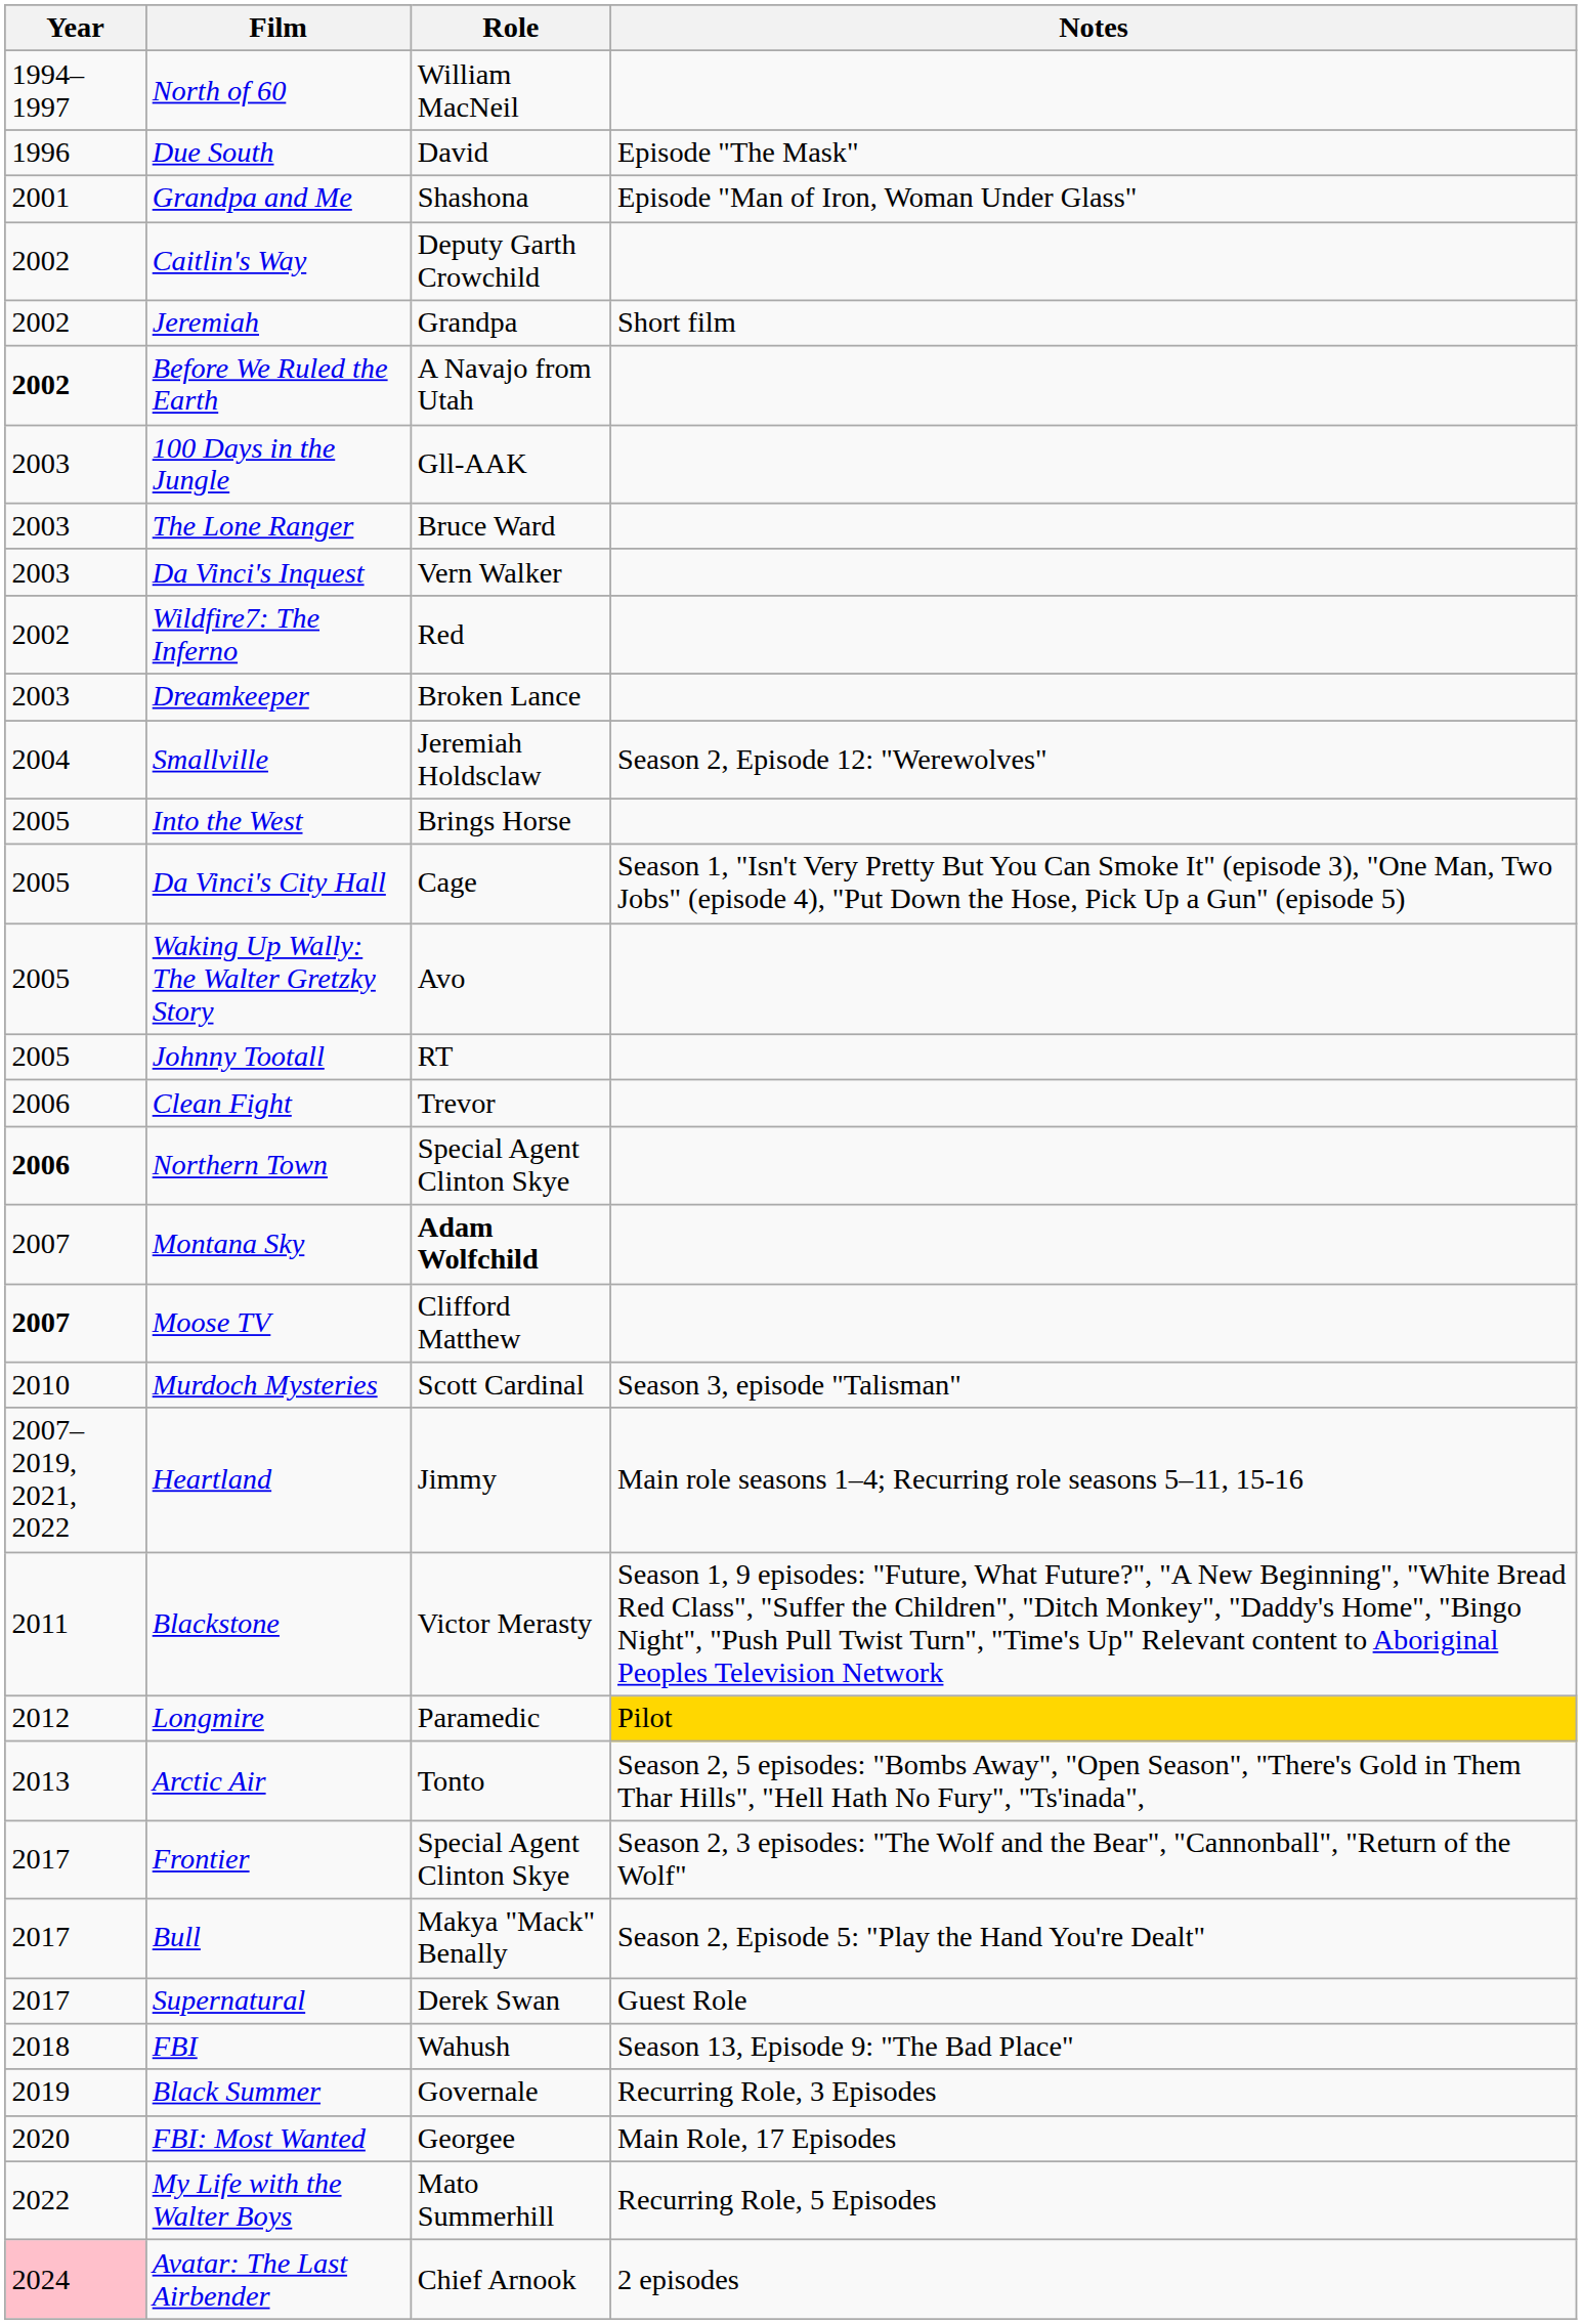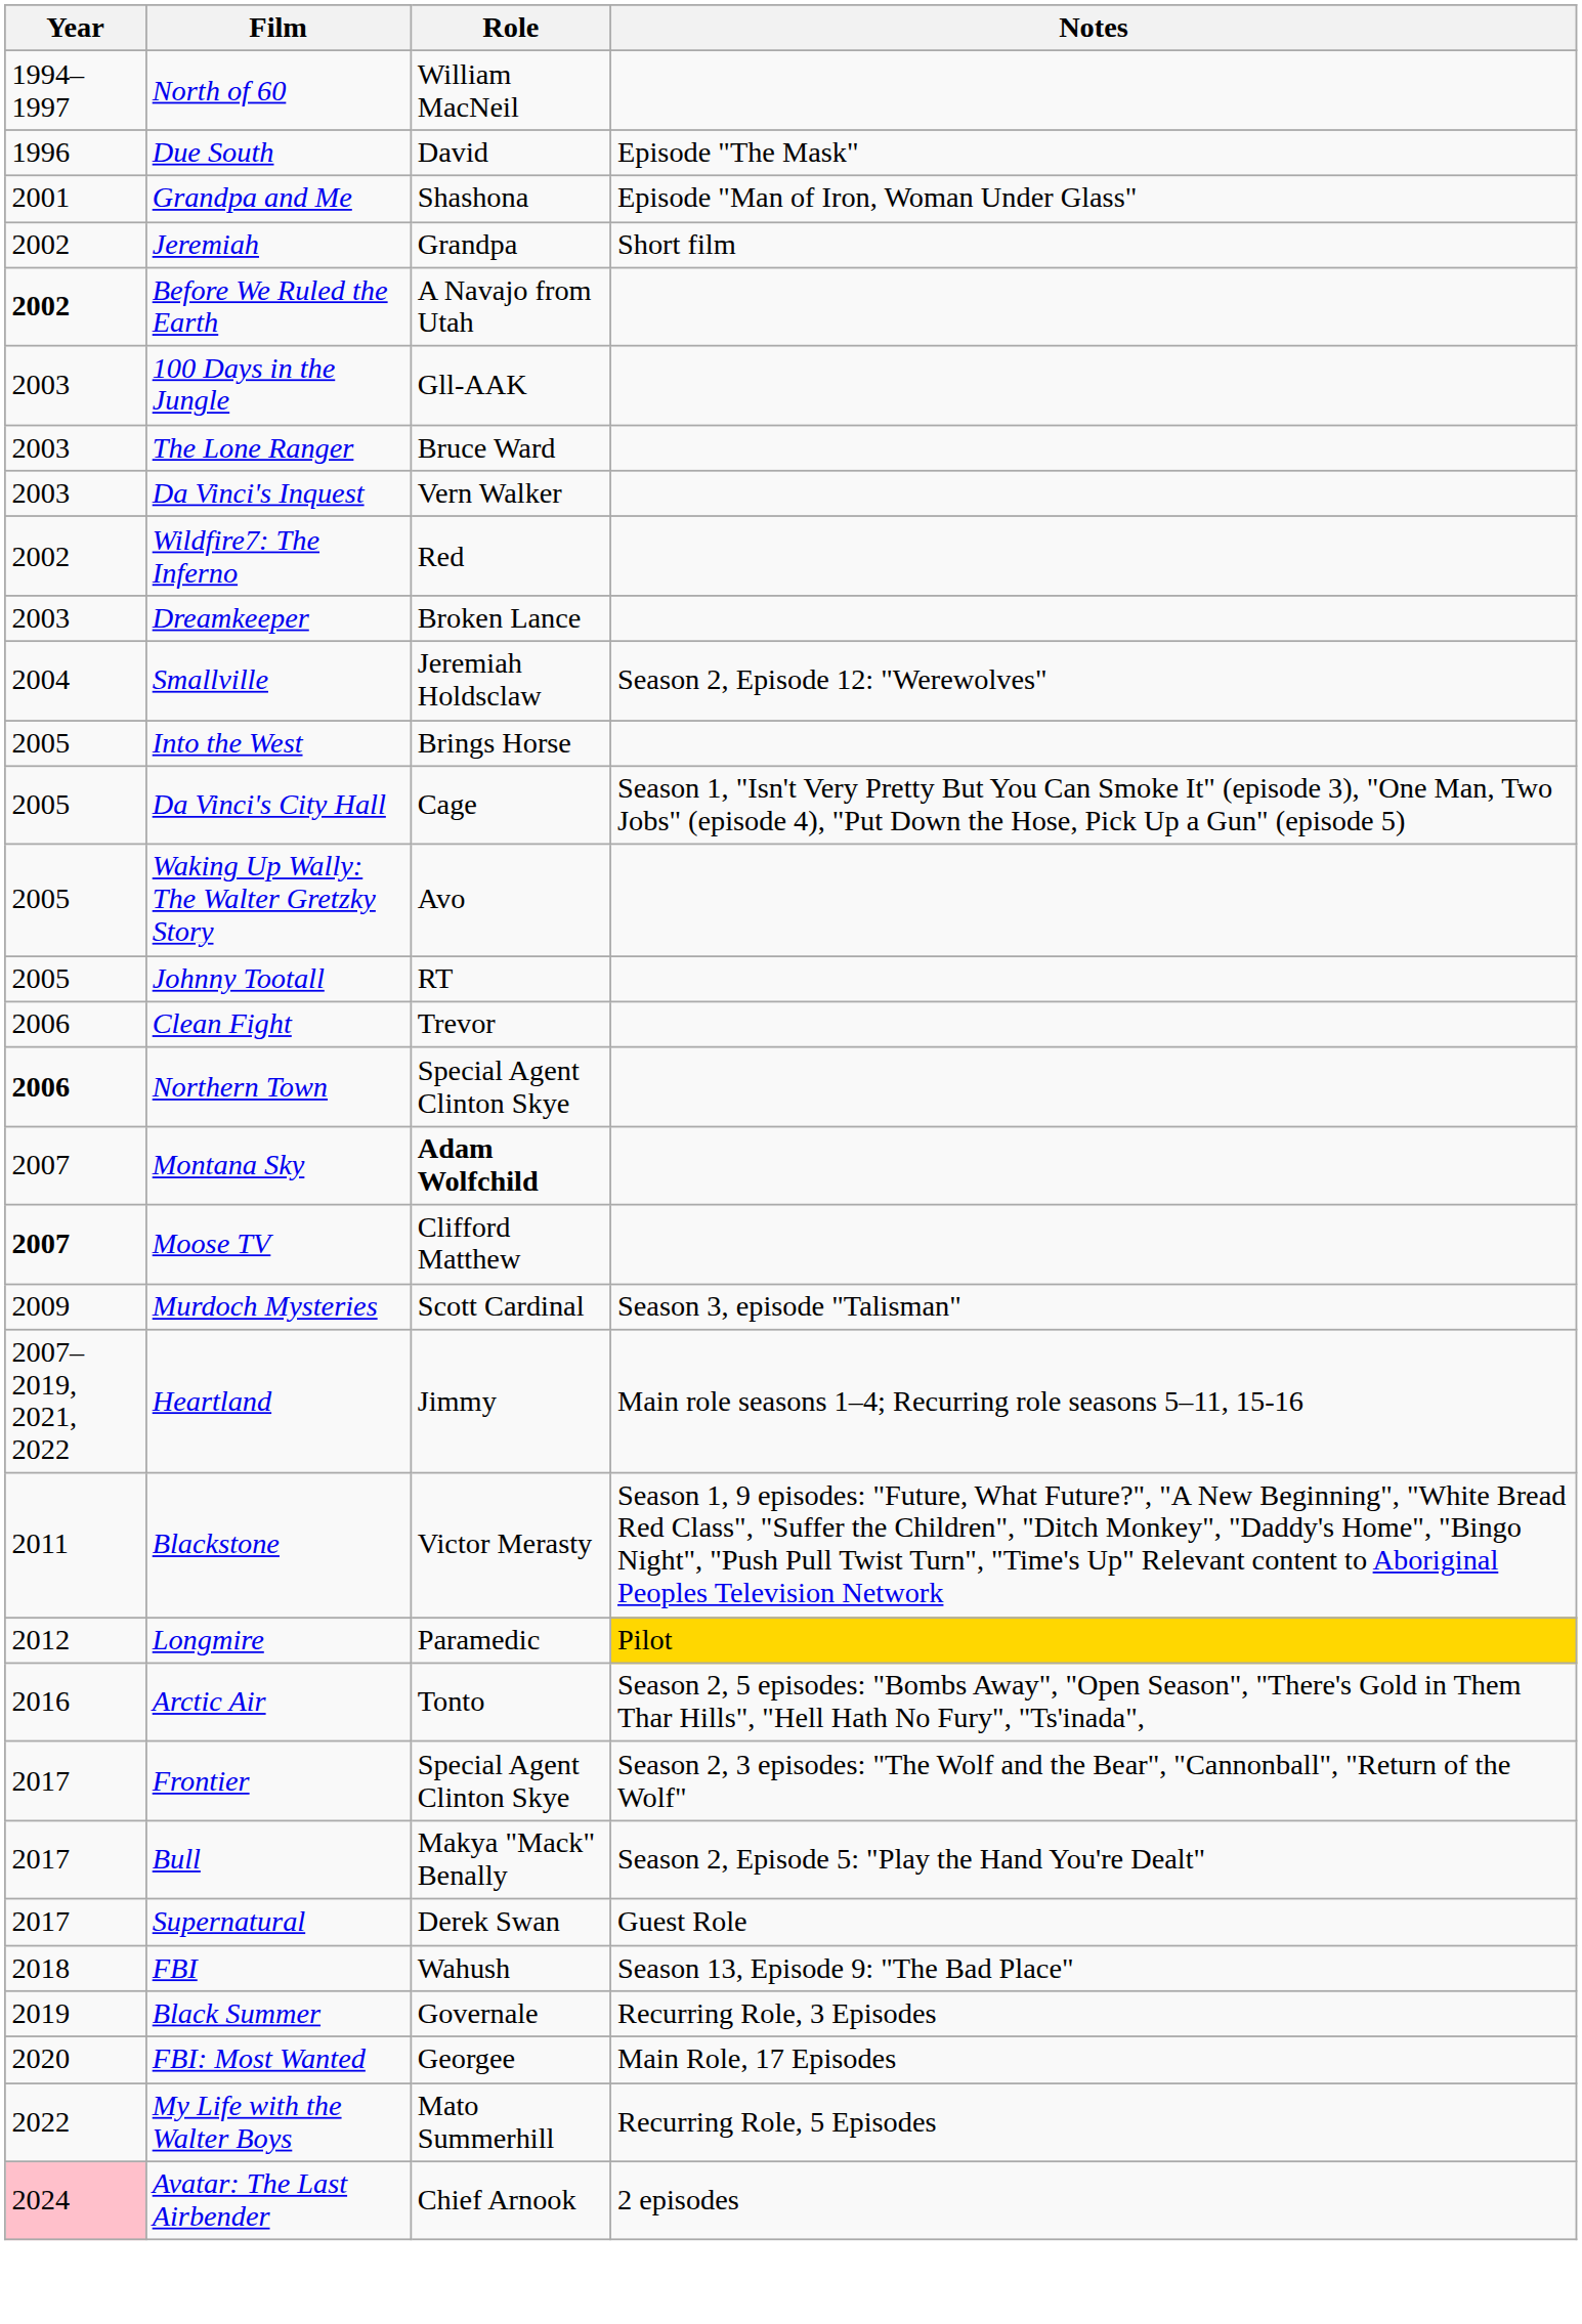 <table class="wikitable sortable">
 <tr>
 <th>Year</th>
 <th>Film</th>
 <th>Role</th>
 <th class="unsortable">Notes</th>
 </tr>
 <tr>
 <td>1994–1997</td>
 <td><em><a href='#'>North of 60</a></em></td>
 <td>William MacNeil</td>
 <td></td>
 </tr>
 <tr>
 <td>1996</td>
 <td><em><a href='#'>Due South</a></em></td>
 <td>David</td>
 <td>Episode "The Mask"</td>
 </tr>
 <tr>
 <td>2001</td>
 <td><em><a href='#'>Grandpa and Me</a></em></td>
 <td>Shashona</td>
 <td>Episode "Man  of Iron, Woman Under Glass"</td>
-</tr>
-<tr>
-<td>2002</td>
-<td><em><a href='#'>Caitlin's Way</a></em></td>
-<td>Deputy Garth Crowchild</td>
-<td></td>
 </tr>
 <tr>
 <td>2002</td>
 <td><em><a href='#'>Jeremiah</a></em></td>
 <td>Grandpa</td>
 <td>Short film</td>
 </tr>
 <tr>
 <td><strong>2002</strong></td>
 <td><em><a href='#'>Before We Ruled the Earth</a></em></td>
 <td>A  Navajo from Utah</td>
 <td></td>
 </tr>
 <tr>
 <td>2003</td>
 <td><em><a href='#'>100 Days in the Jungle</a></em></td>
 <td>Gll-AAK</td>
 <td></td>
 </tr>
 <tr>
 <td>2003</td>
 <td data-sort-value="Lone Ranger, The"><em><a href='#'>The Lone Ranger</a></em></td>
 <td>Bruce Ward</td>
 <td></td>
 </tr>
 <tr>
 <td>2003</td>
 <td><em><a href='#'>Da Vinci's Inquest</a></em></td>
 <td>Vern Walker</td>
 <td></td>
 </tr>
 <tr>
 <td>2002</td>
 <td><em><a href='#'>Wildfire7: The Inferno</a></em></td>
 <td>Red</td>
 <td></td>
 </tr>
 <tr>
 <td>2003</td>
 <td><em><a href='#'>Dreamkeeper</a></em></td>
 <td>Broken Lance</td>
 <td></td>
 </tr>
 <tr>
 <td>2004</td>
 <td><em><a href='#'>Smallville</a></em></td>
 <td>Jeremiah Holdsclaw</td>
 <td>Season 2, Episode 12: "Werewolves"</td>
 </tr>
 <tr>
 <td>2005</td>
 <td><em><a href='#'>Into the West</a></em></td>
 <td>Brings Horse</td>
 <td></td>
 </tr>
 <tr>
 <td>2005</td>
 <td><em><a href='#'>Da Vinci's City Hall</a></em></td>
 <td>Cage</td>
 <td>Season 1, "Isn't Very Pretty But You Can Smoke It" (episode 3), "One Man, Two Jobs" (episode 4), "Put Down the Hose, Pick Up a Gun" (episode 5)</td>
 </tr>
 <tr>
 <td>2005</td>
 <td><em><a href='#'>Waking Up Wally: The Walter Gretzky Story</a></em></td>
 <td>Avo</td>
 <td></td>
 </tr>
 <tr>
 <td>2005</td>
 <td><em><a href='#'>Johnny Tootall</a></em></td>
 <td>RT</td>
 <td></td>
 </tr>
 <tr>
 <td>2006</td>
 <td><em><a href='#'>Clean Fight</a></em></td>
 <td>Trevor</td>
 <td></td>
 </tr>
 <tr>
 <td><strong>2006</strong></td>
 <td><em><a href='#'>Northern Town</a></em></td>
 <td>Special Agent Clinton Skye</td>
 <td></td>
 </tr>
 <tr>
 <td>2007</td>
 <td><em><a href='#'>Montana Sky</a></em></td>
 <td><strong>Adam Wolfchild</strong></td>
 <td></td>
 </tr>
 <tr>
 <td><strong>2007</strong></td>
 <td><em><a href='#'>Moose TV</a></em></td>
 <td>Clifford Matthew</td>
 <td></td>
 </tr>
 <tr>
-<td>2010</td>
+<td>2009</td>
 <td><em><a href='#'>Murdoch Mysteries</a></em></td>
 <td>Scott Cardinal</td>
 <td>Season 3, episode "Talisman"</td>
 </tr>
 <tr>
 <td>2007–2019, 2021, 2022</td>
 <td><em><a href='#'>Heartland</a></em></td>
 <td>Jimmy</td>
 <td>Main role seasons 1–4; Recurring role seasons 5–11, 15-16</td>
 </tr>
 <tr>
 <td>2011</td>
 <td><em><a href='#'>Blackstone</a></em></td>
 <td>Victor Merasty</td>
 <td>Season 1, 9 episodes: "Future, What Future?", "A New Beginning", "White Bread Red Class", "Suffer the Children", "Ditch Monkey", "Daddy's Home", "Bingo Night", "Push Pull Twist Turn", "Time's Up" Relevant content to <a href='#'>Aboriginal Peoples Television Network</a></td>
 </tr>
 <tr>
 <td>2012</td>
 <td><em><a href='#'>Longmire</a></em></td>
 <td>Paramedic</td>
 <td style="background: gold;">Pilot</td>
 </tr>
 <tr>
-<td>2013</td>
+<td>2016</td>
 <td><em><a href='#'>Arctic Air</a></em></td>
 <td>Tonto</td>
 <td>Season 2, 5 episodes: "Bombs Away", "Open Season", "There's Gold in Them Thar Hills",  "Hell Hath No Fury", "Ts'inada",</td>
 </tr>
 <tr>
 <td>2017</td>
 <td><em><a href='#'>Frontier</a></em></td>
 <td>Special Agent Clinton Skye</td>
 <td>Season 2, 3 episodes: "The Wolf and the Bear", "Cannonball", "Return of the Wolf"</td>
 </tr>
 <tr>
 <td>2017</td>
 <td><em><a href='#'>Bull</a></em></td>
 <td>Makya "Mack" Benally</td>
 <td>Season 2, Episode 5: "Play the Hand You're Dealt"</td>
 </tr>
 <tr>
 <td>2017</td>
 <td><em><a href='#'>Supernatural</a> </em></td>
 <td>Derek Swan</td>
 <td>Guest Role</td>
 </tr>
 <tr>
 <td>2018</td>
 <td><em><a href='#'>FBI</a></em></td>
 <td>Wahush</td>
 <td>Season 13, Episode 9: "The Bad Place"</td>
 </tr>
 <tr>
 <td>2019</td>
 <td><em><a href='#'>Black Summer</a></em></td>
 <td>Governale</td>
 <td>Recurring Role, 3 Episodes</td>
 </tr>
 <tr>
 <td>2020</td>
 <td><em><a href='#'>FBI: Most Wanted</a></em></td>
 <td>Georgee</td>
 <td>Main Role, 17 Episodes</td>
 </tr>
 <tr>
 <td>2022</td>
 <td><em><a href='#'>My Life with the Walter Boys</a></em></td>
 <td>Mato Summerhill</td>
 <td>Recurring Role, 5 Episodes</td>
 </tr>
 <tr>
 <td style="background: pink;">2024</td>
 <td><em><a href='#'>Avatar: The Last Airbender</a></em></td>
 <td>Chief Arnook</td>
 <td>2 episodes</td>
 </tr>
 </table>
